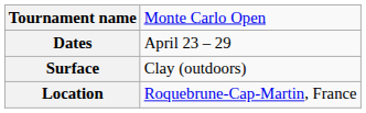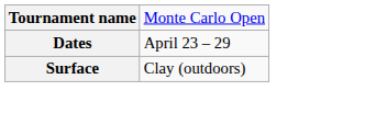 <table class="wikitable">
 <tr>
 <th>Tournament name</th>
 <td><a href='#'>Monte Carlo Open</a></td>
 </tr>
 <tr>
 <th>Dates</th>
 <td>April 23 – 29</td>
 </tr>
 <tr>
 <th>Surface</th>
 <td>Clay (outdoors)</td>
 </tr>
-<tr>
-<th>Location</th>
-<td><a href='#'>Roquebrune-Cap-Martin</a>, France</td>
-</tr>
 </table>
